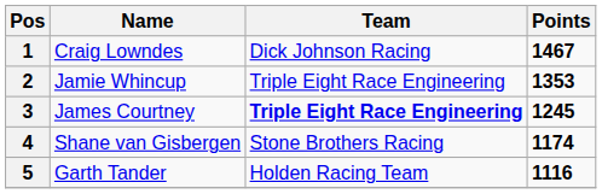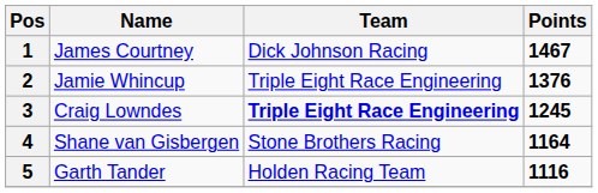 <table class="wikitable" style="font-size: 95%;">
 <tr>
 <th>Pos</th>
 <th>Name</th>
 <th>Team</th>
 <th>Points</th>
 </tr>
 <tr>
 <th>1</th>
-<td><a href='#'>Craig Lowndes</a></td>
+<td><a href='#'>James Courtney</a></td>
 <td><a href='#'>Dick Johnson Racing</a></td>
 <td><strong>1467</strong></td>
 </tr>
 <tr>
 <th>2</th>
 <td><a href='#'>Jamie Whincup</a></td>
 <td><a href='#'>Triple Eight Race Engineering</a></td>
-<td><strong>1353</strong></td>
+<td><strong>1376</strong></td>
 </tr>
 <tr>
 <th>3</th>
-<td><a href='#'>James Courtney</a></td>
+<td><a href='#'>Craig Lowndes</a></td>
 <td><strong><a href='#'>Triple Eight Race Engineering</a></strong></td>
 <td><strong>1245</strong></td>
 </tr>
 <tr>
 <th>4</th>
 <td><a href='#'>Shane van Gisbergen</a></td>
 <td><a href='#'>Stone Brothers Racing</a></td>
-<td><strong>1174</strong></td>
+<td><strong>1164</strong></td>
 </tr>
 <tr>
 <th>5</th>
 <td><a href='#'>Garth Tander</a></td>
 <td><a href='#'>Holden Racing Team</a></td>
 <td><strong>1116</strong></td>
 </tr>
 <tr>
 </tr>
 </table>
